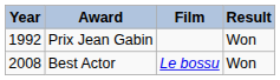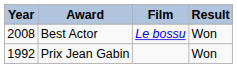 <table class="wikitable" style="font-size:95%;">
 <tr>
 <th style="background:#B0C4DE;">Year</th>
 <th style="background:#B0C4DE;">Award</th>
 <th style="background:#B0C4DE;">Film</th>
 <th style="background:#B0C4DE;">Result</th>
 </tr>
 <tr>
+<td>2008</td>
+<td>Best Actor</td>
+<td><em><a href='#'>Le bossu</a></em></td>
+<td>Won</td>
+</tr>
+<tr>
 <td>1992</td>
 <td>Prix Jean Gabin</td>
 <td></td>
 <td>Won</td>
 </tr>
-<tr>
-<td>2008</td>
-<td>Best Actor</td>
-<td><em><a href='#'>Le bossu</a></em></td>
-<td>Won</td>
-</tr>
 </table>
